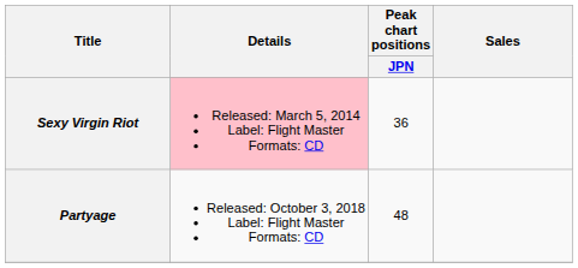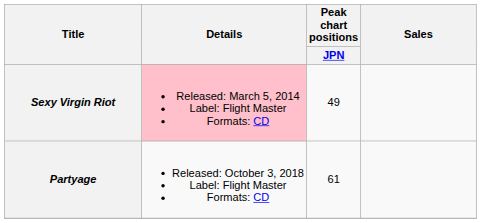 <table class="wikitable plainrowheaders" style="text-align:center;">
 <tr>
 <th rowspan="2" style="width:12em;">Title</th>
 <th rowspan="2">Details</th>
 <th colspan="1">Peak chart positions</th>
 <th rowspan="2" style="width:10em;">Sales</th>
 </tr>
 <tr>
 <th width="30"><a href='#'>JPN</a></th>
 </tr>
 <tr>
 <th scope="row"><em>Sexy Virgin Riot</em></th>
 <td style="background: pink;"><br><ul><li>Released: March 5, 2014</li><li>Label: Flight Master</li><li>Formats: <a href='#'>CD</a></li></ul></td>
-<td>36</td>
+<td>49</td>
 <td></td>
 </tr>
 <tr>
 <th scope="row"><em>Partyage</em></th>
 <td><br><ul><li>Released: October 3, 2018</li><li>Label: Flight Master</li><li>Formats: <a href='#'>CD</a></li></ul></td>
-<td>48</td>
+<td>61</td>
 <td></td>
 </tr>
 <tr>
 </tr>
 </table>
